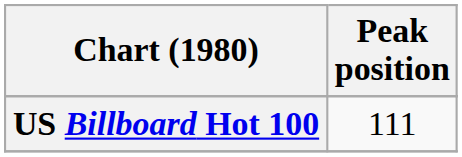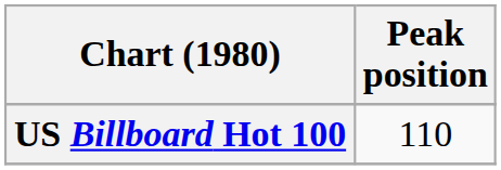 <table class="wikitable sortable plainrowheaders" style="text-align:center">
 <tr>
 <th>Chart (1980)</th>
 <th>Peak<br>position</th>
 </tr>
 <tr>
 </tr>
 <tr>
 </tr>
 <tr>
 <th scope="row">US <a href='#'><em>Billboard</em> Hot 100</a></th>
-<td>111</td>
+<td>110</td>
 </tr>
 <tr>
 </tr>
 </table>
